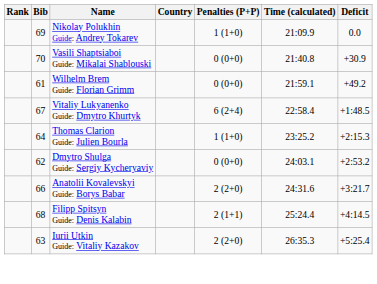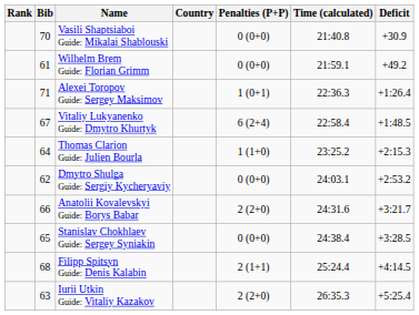 <table class="wikitable sortable" style="text-align:center">
 <tr>
 <th>Rank</th>
 <th>Bib</th>
 <th>Name</th>
 <th>Country</th>
 <th>Penalties  (P+P)</th>
 <th>Time (calculated)</th>
 <th>Deficit</th>
-</tr>
-<tr>
-<td></td>
-<td>69</td>
-<td align=left><a href='#'>Nikolay Polukhin</a><br><small><a href='#'>Guide</a>:</small> <a href='#'>Andrey Tokarev</a></td>
-<td align=left></td>
-<td>1 (1+0)</td>
-<td>21:09.9</td>
-<td>0.0</td>
 </tr>
 <tr>
 <td></td>
 <td>70</td>
 <td align=left><a href='#'>Vasili Shaptsiaboi</a><br><small>Guide:</small> <a href='#'>Mikalai Shablouski</a></td>
 <td align=left></td>
 <td>0 (0+0)</td>
 <td>21:40.8</td>
 <td>+30.9</td>
 </tr>
 <tr>
 <td></td>
 <td>61</td>
 <td align=left><a href='#'>Wilhelm Brem</a><br><small>Guide:</small> <a href='#'>Florian Grimm</a></td>
 <td align=left></td>
 <td>0 (0+0)</td>
 <td>21:59.1</td>
 <td>+49.2</td>
+</tr>
+<tr>
+<td></td>
+<td>71</td>
+<td align=left><a href='#'>Alexei Toropov</a><br><small>Guide:</small> <a href='#'>Sergey Maksimov</a></td>
+<td align=left></td>
+<td>1 (0+1)</td>
+<td>22:36.3</td>
+<td>+1:26.4</td>
 </tr>
 <tr>
 <td></td>
 <td>67</td>
 <td align=left><a href='#'>Vitaliy Lukyanenko</a><br><small>Guide:</small> <a href='#'>Dmytro Khurtyk</a></td>
 <td align=left></td>
 <td>6 (2+4)</td>
 <td>22:58.4</td>
 <td>+1:48.5</td>
 </tr>
 <tr>
 <td></td>
 <td>64</td>
 <td align=left><a href='#'>Thomas Clarion</a><br><small>Guide:</small> <a href='#'>Julien Bourla</a></td>
 <td align=left></td>
 <td>1 (1+0)</td>
 <td>23:25.2</td>
 <td>+2:15.3</td>
 </tr>
 <tr>
 <td></td>
 <td>62</td>
 <td align=left><a href='#'>Dmytro Shulga</a><br><small>Guide:</small> <a href='#'>Sergiy Kycheryaviy</a></td>
 <td align=left></td>
 <td>0 (0+0)</td>
 <td>24:03.1</td>
 <td>+2:53.2</td>
 </tr>
 <tr>
 <td></td>
 <td>66</td>
 <td align=left><a href='#'>Anatolii Kovalevskyi</a><br><small>Guide:</small> <a href='#'>Borys Babar</a></td>
 <td align=left></td>
 <td>2 (2+0)</td>
 <td>24:31.6</td>
 <td>+3:21.7</td>
 </tr>
 <tr>
 <td></td>
+<td>65</td>
+<td align=left><a href='#'>Stanislav Chokhlaev</a><br><small>Guide:</small> <a href='#'>Sergey Syniakin</a></td>
+<td align=left></td>
+<td>0 (0+0)</td>
+<td>24:38.4</td>
+<td>+3:28.5</td>
+</tr>
+<tr>
+<td></td>
 <td>68</td>
 <td align=left><a href='#'>Filipp Spitsyn</a><br><small>Guide:</small> <a href='#'>Denis Kalabin</a></td>
 <td align=left></td>
 <td>2 (1+1)</td>
 <td>25:24.4</td>
 <td>+4:14.5</td>
 </tr>
 <tr>
 <td></td>
 <td>63</td>
 <td align=left><a href='#'>Iurii Utkin</a><br><small>Guide:</small> <a href='#'>Vitaliy Kazakov</a></td>
 <td align=left></td>
 <td>2 (2+0)</td>
 <td>26:35.3</td>
 <td>+5:25.4</td>
 </tr>
 </table>
